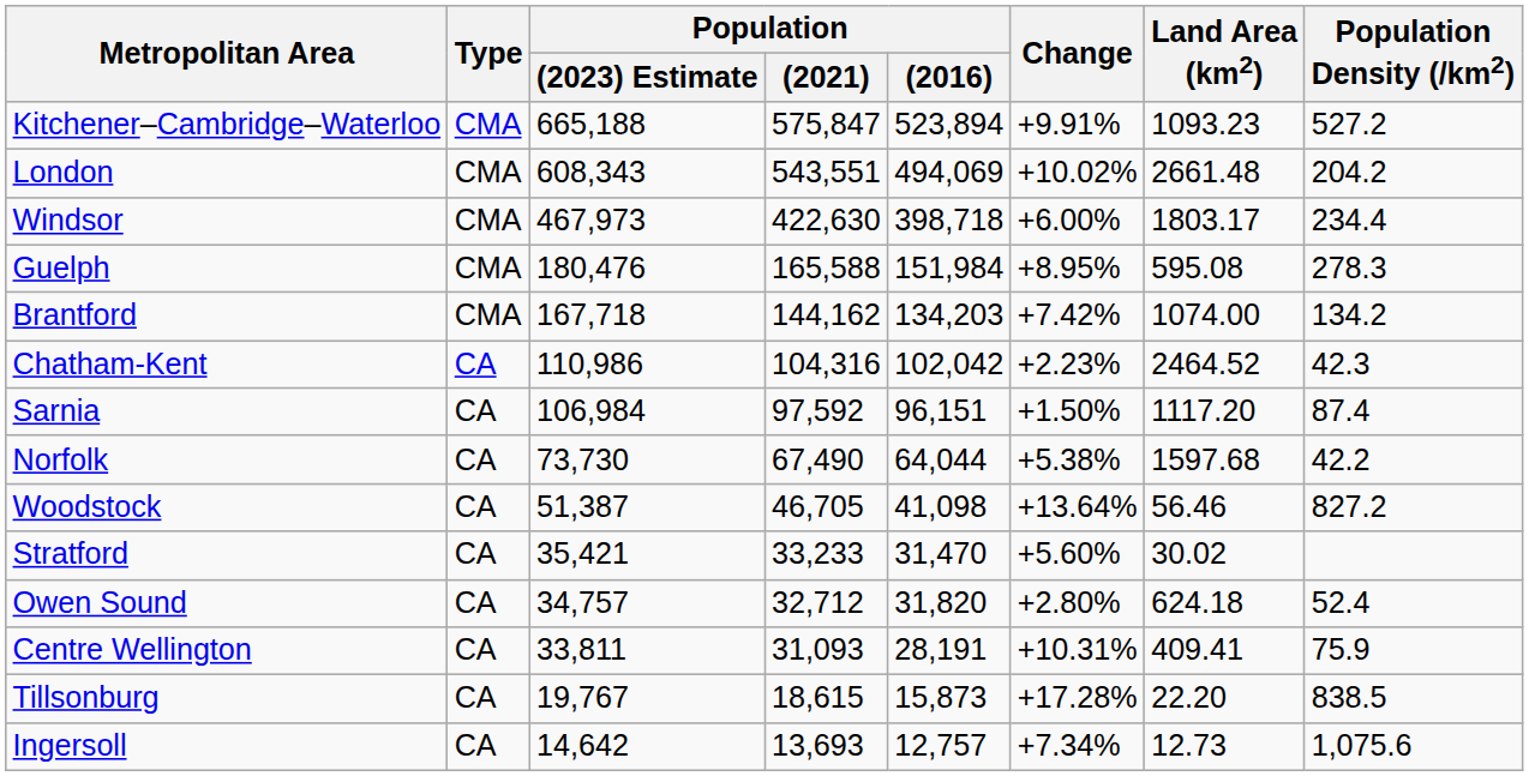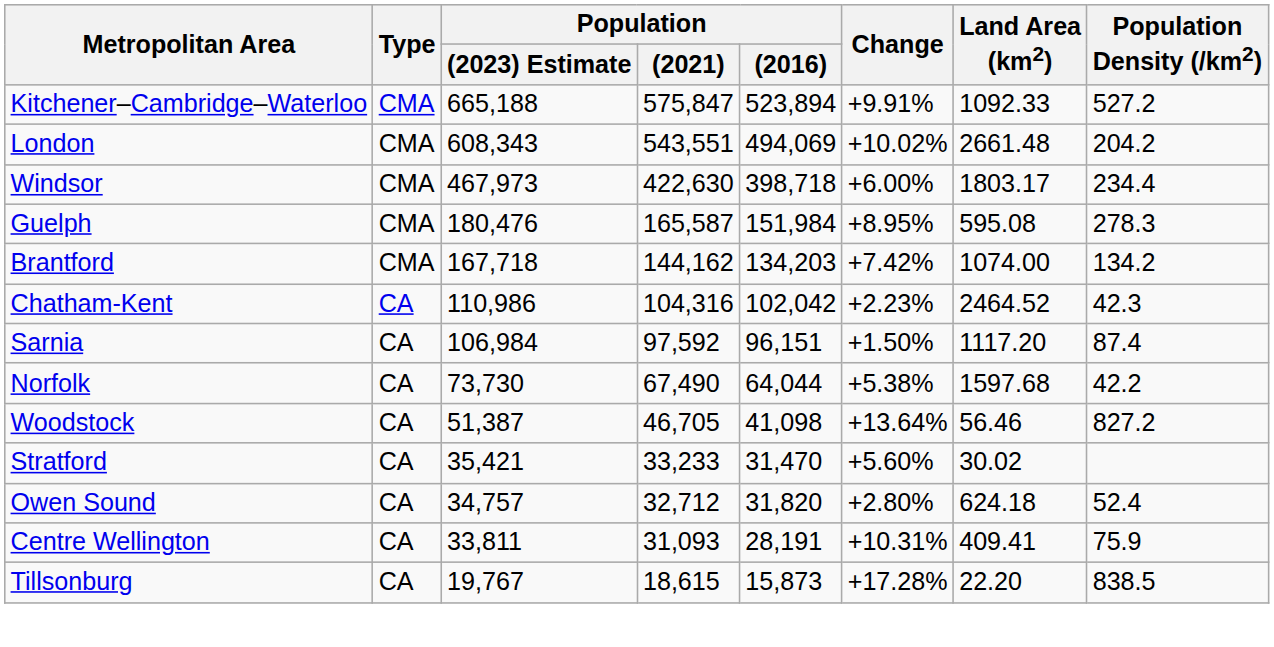 <table class="wikitable sortable">
 <tr>
 <th rowspan="2">Metropolitan Area</th>
 <th rowspan="2">Type</th>
 <th colspan="3">Population</th>
 <th rowspan="2">Change</th>
 <th rowspan="2">Land Area<br>(km<sup>2</sup>)</th>
 <th rowspan="2">Population<br>Density (/km<sup>2</sup>)</th>
 </tr>
 <tr>
 <th>(2023) Estimate</th>
 <th>(2021)</th>
 <th>(2016)</th>
 </tr>
 <tr>
 <td><a href='#'>Kitchener</a>–<a href='#'>Cambridge</a>–<a href='#'>Waterloo</a></td>
 <td><a href='#'>CMA</a></td>
 <td>665,188</td>
 <td>575,847</td>
 <td>523,894</td>
 <td><span>+9.91%</span></td>
-<td>1093.23</td>
+<td>1092.33</td>
 <td>527.2</td>
 </tr>
 <tr>
 <td><a href='#'>London</a></td>
 <td>CMA</td>
 <td>608,343</td>
 <td>543,551</td>
 <td>494,069</td>
 <td><span>+10.02%</span></td>
 <td>2661.48</td>
 <td>204.2</td>
 </tr>
 <tr>
 <td><a href='#'>Windsor</a></td>
 <td>CMA</td>
 <td>467,973</td>
 <td>422,630</td>
 <td>398,718</td>
 <td><span>+6.00%</span></td>
 <td>1803.17</td>
 <td>234.4</td>
 </tr>
 <tr>
 <td><a href='#'>Guelph</a></td>
 <td>CMA</td>
 <td>180,476</td>
-<td>165,588</td>
+<td>165,587</td>
 <td>151,984</td>
 <td><span>+8.95%</span></td>
 <td>595.08</td>
 <td>278.3</td>
 </tr>
 <tr>
 <td><a href='#'>Brantford</a></td>
 <td>CMA</td>
 <td>167,718</td>
 <td>144,162</td>
 <td>134,203</td>
 <td><span>+7.42%</span></td>
 <td>1074.00</td>
 <td>134.2</td>
 </tr>
 <tr>
 <td><a href='#'>Chatham-Kent</a></td>
 <td><a href='#'>CA</a></td>
 <td>110,986</td>
 <td>104,316</td>
 <td>102,042</td>
 <td><span>+2.23%</span></td>
 <td>2464.52</td>
 <td>42.3</td>
 </tr>
 <tr>
 <td><a href='#'>Sarnia</a></td>
 <td>CA</td>
 <td>106,984</td>
 <td>97,592</td>
 <td>96,151</td>
 <td><span>+1.50%</span></td>
 <td>1117.20</td>
 <td>87.4</td>
 </tr>
 <tr>
 <td><a href='#'>Norfolk</a></td>
 <td>CA</td>
 <td>73,730</td>
 <td>67,490</td>
 <td>64,044</td>
 <td><span>+5.38%</span></td>
 <td>1597.68</td>
 <td>42.2</td>
 </tr>
 <tr>
 <td><a href='#'>Woodstock</a></td>
 <td>CA</td>
 <td>51,387</td>
 <td>46,705</td>
 <td>41,098</td>
 <td><span>+13.64%</span></td>
 <td>56.46</td>
 <td>827.2</td>
 </tr>
 <tr>
 <td><a href='#'>Stratford</a></td>
 <td>CA</td>
 <td>35,421</td>
 <td>33,233</td>
 <td>31,470</td>
 <td><span>+5.60%</span></td>
 <td>30.02</td>
 <td></td>
 </tr>
 <tr>
 <td><a href='#'>Owen Sound</a></td>
 <td>CA</td>
 <td>34,757</td>
 <td>32,712</td>
 <td>31,820</td>
 <td><span>+2.80%</span></td>
 <td>624.18</td>
 <td>52.4</td>
 </tr>
 <tr>
 <td><a href='#'>Centre Wellington</a></td>
 <td>CA</td>
 <td>33,811</td>
 <td>31,093</td>
 <td>28,191</td>
 <td><span>+10.31%</span></td>
 <td>409.41</td>
 <td>75.9</td>
 </tr>
 <tr>
 <td><a href='#'>Tillsonburg</a></td>
 <td>CA</td>
 <td>19,767</td>
 <td>18,615</td>
 <td>15,873</td>
 <td><span>+17.28%</span></td>
 <td>22.20</td>
 <td>838.5</td>
 </tr>
-<tr>
-<td><a href='#'>Ingersoll</a></td>
-<td>CA</td>
-<td>14,642</td>
-<td>13,693</td>
-<td>12,757</td>
-<td><span>+7.34%</span></td>
-<td>12.73</td>
-<td>1,075.6</td>
-</tr>
 </table>
